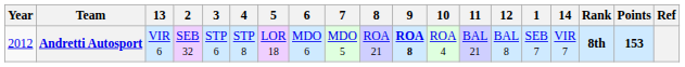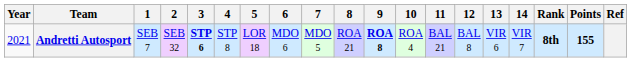 <table class="wikitable" style="text-align:center; font-size:90%">
 <tr>
 <th>Year</th>
 <th>Team</th>
-<th>13</th>
+<th>1</th>
 <th>2</th>
 <th>3</th>
 <th>4</th>
 <th>5</th>
 <th>6</th>
 <th>7</th>
 <th>8</th>
 <th>9</th>
 <th>10</th>
 <th>11</th>
 <th>12</th>
-<th>1</th>
+<th>13</th>
 <th>14</th>
 <th>Rank</th>
 <th>Points</th>
 <th>Ref</th>
 </tr>
 <tr>
-<td><a href='#'>2012</a></td>
+<td><a href='#'>2021</a></td>
 <th><a href='#'>Andretti Autosport</a></th>
-<td style="background:#CFEAFF;"><a href='#'>VIR</a><br><small>6</small></td>
+<td style="background:#CFEAFF;"><a href='#'>SEB</a><br><small>7</small></td>
 <td style="background:#EFCFFF;"><a href='#'>SEB</a><br><small>32</small></td>
-<td style="background:#CFEAFF;"><a href='#'>STP</a><br><small>6</small></td>
+<td style="background:#CFEAFF;"><strong><a href='#'>STP</a><br><small>6</small></strong></td>
 <td style="background:#CFEAFF;"><a href='#'>STP</a><br><small>8</small></td>
 <td style="background:#EFCFFF;"><a href='#'>LOR</a><br><small>18</small></td>
 <td style="background:#CFEAFF;"><a href='#'>MDO</a><br><small>6</small></td>
 <td style="background:#DFFFDF;"><a href='#'>MDO</a><br><small>5</small></td>
 <td style="background:#CFCFFF;"><a href='#'>ROA</a><br><small>21</small></td>
 <td style="background:#CFEAFF;"><strong><a href='#'>ROA</a><br><small>8</small></strong></td>
 <td style="background:#DFFFDF;"><a href='#'>ROA</a><br><small>4</small></td>
 <td style="background:#CFCFFF;"><a href='#'>BAL</a><br><small>21</small></td>
 <td style="background:#CFEAFF;"><a href='#'>BAL</a><br><small>8</small></td>
-<td style="background:#CFEAFF;"><a href='#'>SEB</a><br><small>7</small></td>
+<td style="background:#CFEAFF;"><a href='#'>VIR</a><br><small>6</small></td>
 <td style="background:#CFEAFF;"><a href='#'>VIR</a><br><small>7</small></td>
 <td style="background:#CFEAFF;"><strong>8th</strong></td>
-<td style="background:#CFEAFF;"><strong>153</strong></td>
+<td style="background:#CFEAFF;"><strong>155</strong></td>
 <th></th>
 </tr>
 </table>
